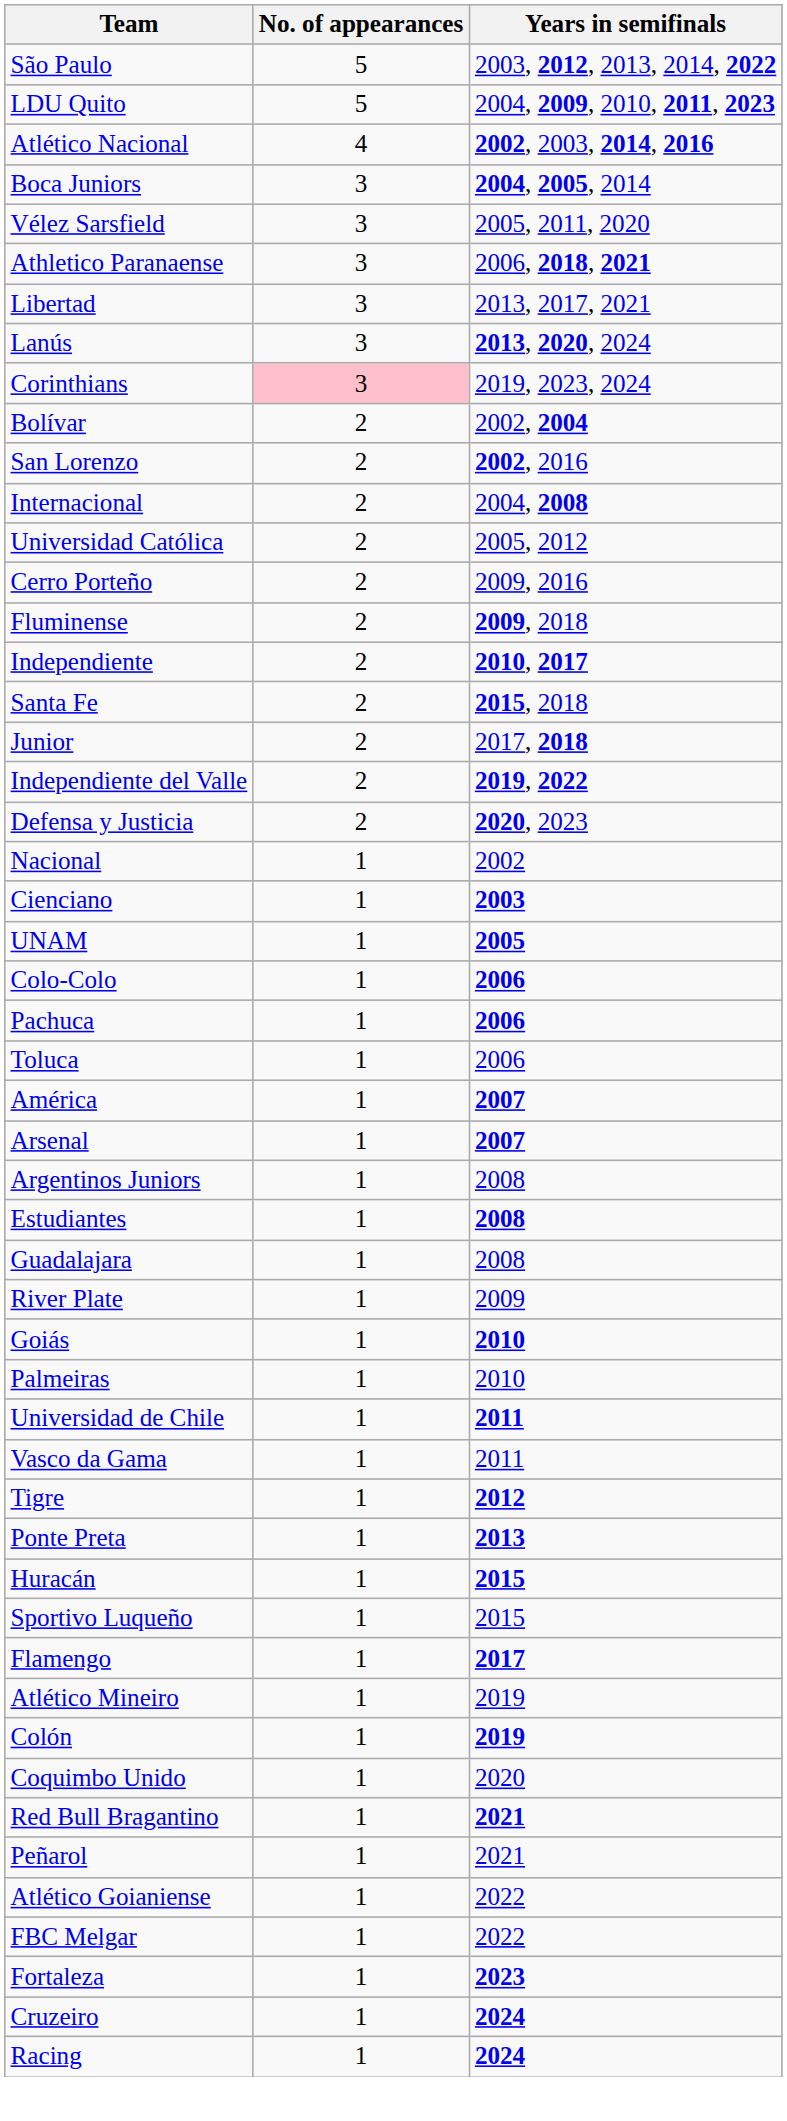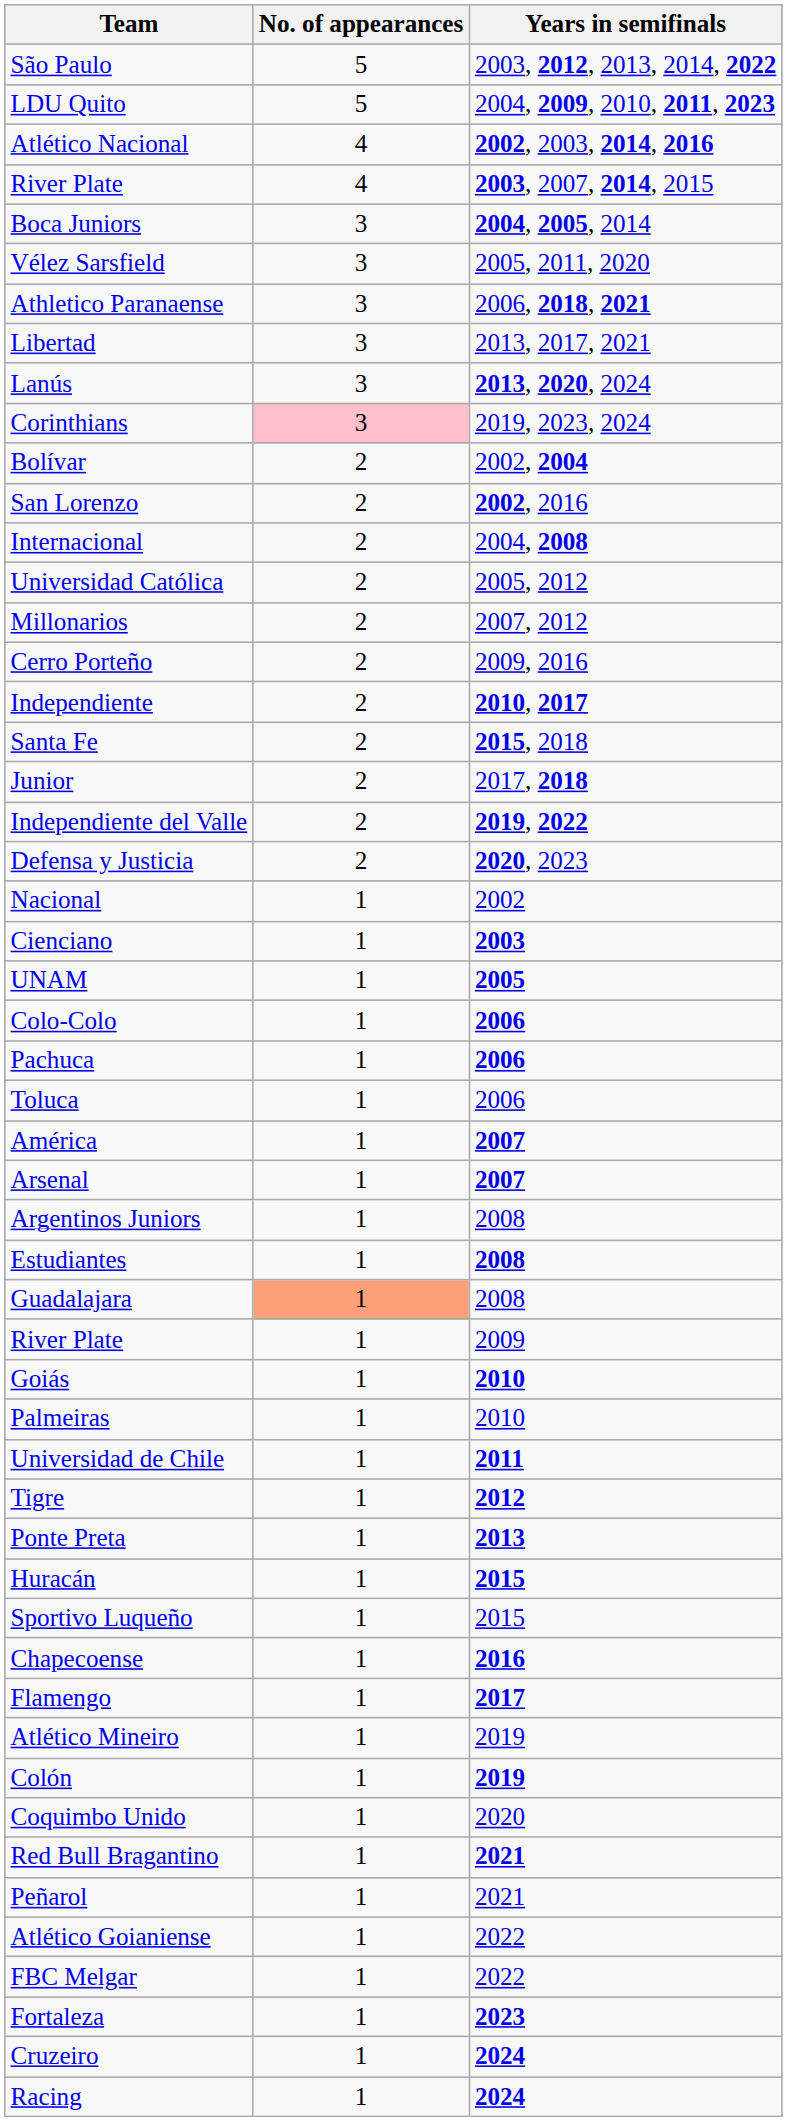 <table class="wikitable plainrowheaders sortable">
 <tr>
 <th>Team</th>
 <th>No. of appearances</th>
 <th>Years in semifinals</th>
 </tr>
 <tr>
 <td> <a href='#'>São Paulo</a></td>
 <td align=center>5</td>
 <td><a href='#'>2003</a>, <strong><a href='#'>2012</a></strong>, <a href='#'>2013</a>, <a href='#'>2014</a>, <strong><a href='#'>2022</a></strong></td>
 </tr>
 <tr>
 <td> <a href='#'>LDU Quito</a></td>
 <td align=center>5</td>
 <td><a href='#'>2004</a>, <strong><a href='#'>2009</a></strong>, <a href='#'>2010</a>, <strong><a href='#'>2011</a></strong>, <strong><a href='#'>2023</a></strong></td>
 </tr>
 <tr>
 <td> <a href='#'>Atlético Nacional</a></td>
 <td align=center>4</td>
 <td><strong><a href='#'>2002</a></strong>, <a href='#'>2003</a>, <strong><a href='#'>2014</a></strong>, <strong><a href='#'>2016</a></strong></td>
+</tr>
+<tr>
+<td> <a href='#'>River Plate</a></td>
+<td align=center>4</td>
+<td><strong><a href='#'>2003</a></strong>, <a href='#'>2007</a>, <strong><a href='#'>2014</a></strong>, <a href='#'>2015</a></td>
 </tr>
 <tr>
 <td> <a href='#'>Boca Juniors</a></td>
 <td align=center>3</td>
 <td><strong><a href='#'>2004</a></strong>, <strong><a href='#'>2005</a></strong>, <a href='#'>2014</a></td>
 </tr>
 <tr>
 <td> <a href='#'>Vélez Sarsfield</a></td>
 <td align=center>3</td>
 <td><a href='#'>2005</a>, <a href='#'>2011</a>, <a href='#'>2020</a></td>
 </tr>
 <tr>
 <td> <a href='#'>Athletico Paranaense</a></td>
 <td align=center>3</td>
 <td><a href='#'>2006</a>, <strong><a href='#'>2018</a></strong>, <strong><a href='#'>2021</a></strong></td>
 </tr>
 <tr>
 <td> <a href='#'>Libertad</a></td>
 <td align=center>3</td>
 <td><a href='#'>2013</a>, <a href='#'>2017</a>, <a href='#'>2021</a></td>
 </tr>
 <tr>
 <td> <a href='#'>Lanús</a></td>
 <td align=center>3</td>
 <td><strong><a href='#'>2013</a></strong>, <strong><a href='#'>2020</a></strong>, <a href='#'>2024</a></td>
 </tr>
 <tr>
 <td> <a href='#'>Corinthians</a></td>
 <td align=center style="background: pink;">3</td>
 <td><a href='#'>2019</a>, <a href='#'>2023</a>, <a href='#'>2024</a></td>
 </tr>
 <tr>
 <td> <a href='#'>Bolívar</a></td>
 <td align=center>2</td>
 <td><a href='#'>2002</a>, <strong><a href='#'>2004</a></strong></td>
 </tr>
 <tr>
 <td> <a href='#'>San Lorenzo</a></td>
 <td align=center>2</td>
 <td><strong><a href='#'>2002</a></strong>, <a href='#'>2016</a></td>
 </tr>
 <tr>
 <td> <a href='#'>Internacional</a></td>
 <td align=center>2</td>
 <td><a href='#'>2004</a>, <strong><a href='#'>2008</a></strong></td>
 </tr>
 <tr>
 <td> <a href='#'>Universidad Católica</a></td>
 <td align=center>2</td>
 <td><a href='#'>2005</a>, <a href='#'>2012</a></td>
 </tr>
 <tr>
+<td> <a href='#'>Millonarios</a></td>
+<td align=center>2</td>
+<td><a href='#'>2007</a>, <a href='#'>2012</a></td>
+</tr>
+<tr>
 <td> <a href='#'>Cerro Porteño</a></td>
 <td align=center>2</td>
 <td><a href='#'>2009</a>, <a href='#'>2016</a></td>
-</tr>
-<tr>
-<td> <a href='#'>Fluminense</a></td>
-<td align=center>2</td>
-<td><strong><a href='#'>2009</a></strong>, <a href='#'>2018</a></td>
 </tr>
 <tr>
 <td> <a href='#'>Independiente</a></td>
 <td align=center>2</td>
 <td><strong><a href='#'>2010</a></strong>, <strong><a href='#'>2017</a></strong></td>
 </tr>
 <tr>
 <td> <a href='#'>Santa Fe</a></td>
 <td align=center>2</td>
 <td><strong><a href='#'>2015</a></strong>, <a href='#'>2018</a></td>
 </tr>
 <tr>
 <td> <a href='#'>Junior</a></td>
 <td align=center>2</td>
 <td><a href='#'>2017</a>, <strong><a href='#'>2018</a></strong></td>
 </tr>
 <tr>
 <td> <a href='#'>Independiente del Valle</a></td>
 <td align=center>2</td>
 <td><strong><a href='#'>2019</a></strong>, <strong><a href='#'>2022</a></strong></td>
 </tr>
 <tr>
 <td> <a href='#'>Defensa y Justicia</a></td>
 <td align=center>2</td>
 <td><strong><a href='#'>2020</a></strong>, <a href='#'>2023</a></td>
 </tr>
 <tr>
 <td> <a href='#'>Nacional</a></td>
 <td align=center>1</td>
 <td><a href='#'>2002</a></td>
 </tr>
 <tr>
 <td> <a href='#'>Cienciano</a></td>
 <td align=center>1</td>
 <td><strong><a href='#'>2003</a></strong></td>
 </tr>
 <tr>
 <td> <a href='#'>UNAM</a></td>
 <td align=center>1</td>
 <td><strong><a href='#'>2005</a></strong></td>
 </tr>
 <tr>
 <td> <a href='#'>Colo-Colo</a></td>
 <td align=center>1</td>
 <td><strong><a href='#'>2006</a></strong></td>
 </tr>
 <tr>
 <td> <a href='#'>Pachuca</a></td>
 <td align=center>1</td>
 <td><strong><a href='#'>2006</a></strong></td>
 </tr>
 <tr>
 <td> <a href='#'>Toluca</a></td>
 <td align=center>1</td>
 <td><a href='#'>2006</a></td>
 </tr>
 <tr>
 <td> <a href='#'>América</a></td>
 <td align=center>1</td>
 <td><strong><a href='#'>2007</a></strong></td>
 </tr>
 <tr>
 <td> <a href='#'>Arsenal</a></td>
 <td align=center>1</td>
 <td><strong><a href='#'>2007</a></strong></td>
 </tr>
 <tr>
 <td> <a href='#'>Argentinos Juniors</a></td>
 <td align=center>1</td>
 <td><a href='#'>2008</a></td>
 </tr>
 <tr>
 <td> <a href='#'>Estudiantes</a></td>
 <td align=center>1</td>
 <td><strong><a href='#'>2008</a></strong></td>
 </tr>
 <tr>
 <td> <a href='#'>Guadalajara</a></td>
-<td align=center>1</td>
+<td align=center style="background: lightsalmon;">1</td>
 <td><a href='#'>2008</a></td>
 </tr>
 <tr>
 <td> <a href='#'>River Plate</a></td>
 <td align=center>1</td>
 <td><a href='#'>2009</a></td>
 </tr>
 <tr>
 <td> <a href='#'>Goiás</a></td>
 <td align=center>1</td>
 <td><strong><a href='#'>2010</a></strong></td>
 </tr>
 <tr>
 <td> <a href='#'>Palmeiras</a></td>
 <td align=center>1</td>
 <td><a href='#'>2010</a></td>
 </tr>
 <tr>
 <td> <a href='#'>Universidad de Chile</a></td>
 <td align=center>1</td>
 <td><strong><a href='#'>2011</a></strong></td>
 </tr>
 <tr>
-<td> <a href='#'>Vasco da Gama</a></td>
-<td align=center>1</td>
-<td><a href='#'>2011</a></td>
-</tr>
-<tr>
 <td> <a href='#'>Tigre</a></td>
 <td align=center>1</td>
 <td><strong><a href='#'>2012</a></strong></td>
 </tr>
 <tr>
 <td> <a href='#'>Ponte Preta</a></td>
 <td align=center>1</td>
 <td><strong><a href='#'>2013</a></strong></td>
 </tr>
 <tr>
 <td> <a href='#'>Huracán</a></td>
 <td align=center>1</td>
 <td><strong><a href='#'>2015</a></strong></td>
 </tr>
 <tr>
 <td> <a href='#'>Sportivo Luqueño</a></td>
 <td align=center>1</td>
 <td><a href='#'>2015</a></td>
+</tr>
+<tr>
+<td> <a href='#'>Chapecoense</a></td>
+<td align=center>1</td>
+<td><strong><a href='#'>2016</a></strong></td>
 </tr>
 <tr>
 <td> <a href='#'>Flamengo</a></td>
 <td align=center>1</td>
 <td><strong><a href='#'>2017</a></strong></td>
 </tr>
 <tr>
 <td> <a href='#'>Atlético Mineiro</a></td>
 <td align=center>1</td>
 <td><a href='#'>2019</a></td>
 </tr>
 <tr>
 <td> <a href='#'>Colón</a></td>
 <td align=center>1</td>
 <td><strong><a href='#'>2019</a></strong></td>
 </tr>
 <tr>
 <td> <a href='#'>Coquimbo Unido</a></td>
 <td align=center>1</td>
 <td><a href='#'>2020</a></td>
 </tr>
 <tr>
 <td> <a href='#'>Red Bull Bragantino</a></td>
 <td align=center>1</td>
 <td><strong><a href='#'>2021</a></strong></td>
 </tr>
 <tr>
 <td> <a href='#'>Peñarol</a></td>
 <td align=center>1</td>
 <td><a href='#'>2021</a></td>
 </tr>
 <tr>
 <td> <a href='#'>Atlético Goianiense</a></td>
 <td align=center>1</td>
 <td><a href='#'>2022</a></td>
 </tr>
 <tr>
 <td> <a href='#'>FBC Melgar</a></td>
 <td align=center>1</td>
 <td><a href='#'>2022</a></td>
 </tr>
 <tr>
 <td> <a href='#'>Fortaleza</a></td>
 <td align=center>1</td>
 <td><strong><a href='#'>2023</a></strong></td>
 </tr>
 <tr>
 <td> <a href='#'>Cruzeiro</a></td>
 <td align=center>1</td>
 <td><strong><a href='#'>2024</a></strong></td>
 </tr>
 <tr>
 <td> <a href='#'>Racing</a></td>
 <td align=center>1</td>
 <td><strong><a href='#'>2024</a></strong></td>
 </tr>
 </table>
